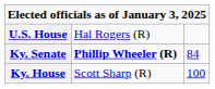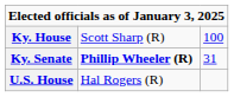 <table class=wikitable>
 <tr>
 <td colspan="3"><strong>Elected officials as of January 3, 2025</strong></td>
+</tr>
+<tr>
+<th scope=row><a href='#'>Ky. House</a></th>
+<td><a href='#'>Scott Sharp</a> (R)</td>
+<td><a href='#'>100</a></td>
+</tr>
+<tr>
+<th scope=row><a href='#'>Ky. Senate</a></th>
+<td><strong><a href='#'>Phillip Wheeler</a> (R)</strong></td>
+<td><a href='#'>31</a></td>
 </tr>
 <tr>
 <th scope=row><a href='#'>U.S. House</a></th>
 <td><a href='#'>Hal Rogers</a> (R)</td>
 <td></td>
 </tr>
-<tr>
-<th scope=row><a href='#'>Ky. Senate</a></th>
-<td><strong><a href='#'>Phillip Wheeler</a> (R)</strong></td>
-<td><a href='#'>84</a></td>
-</tr>
-<tr>
-<th scope=row><a href='#'>Ky. House</a></th>
-<td><a href='#'>Scott Sharp</a> (R)</td>
-<td><a href='#'>100</a></td>
-</tr>
 </table>
